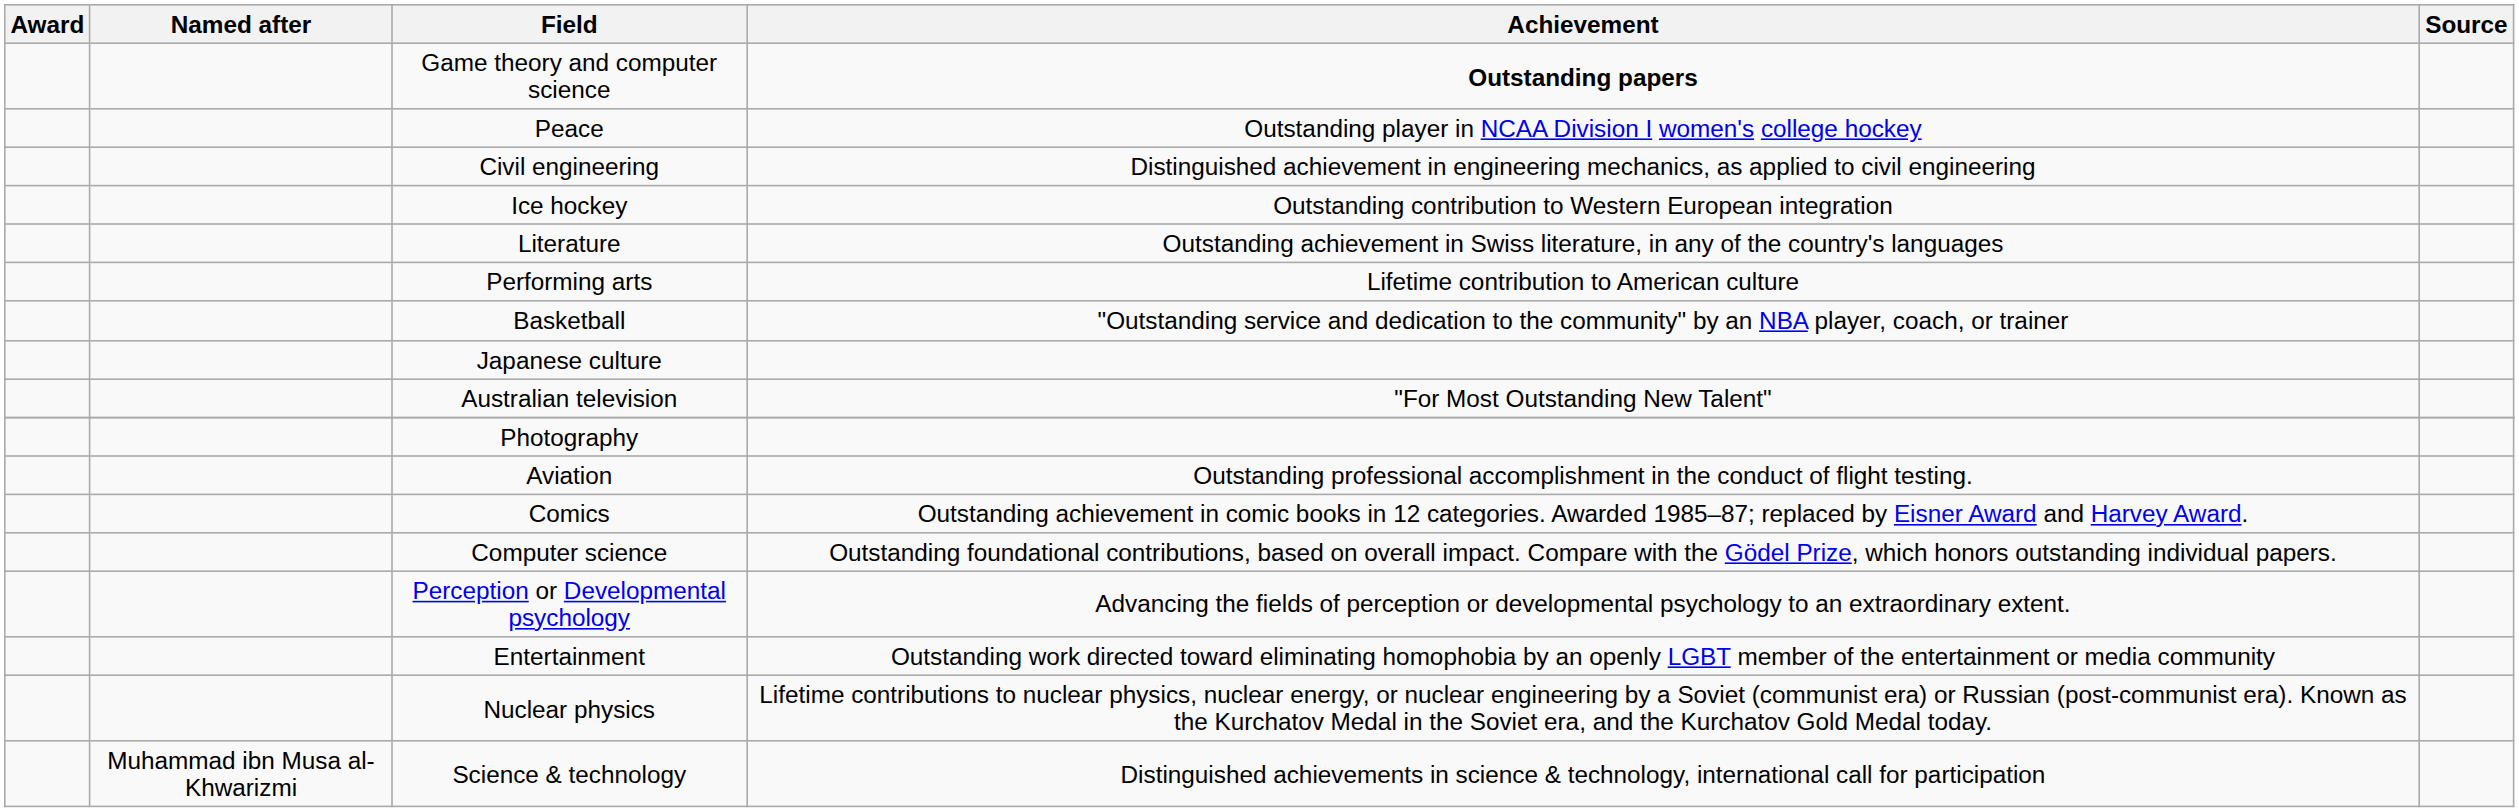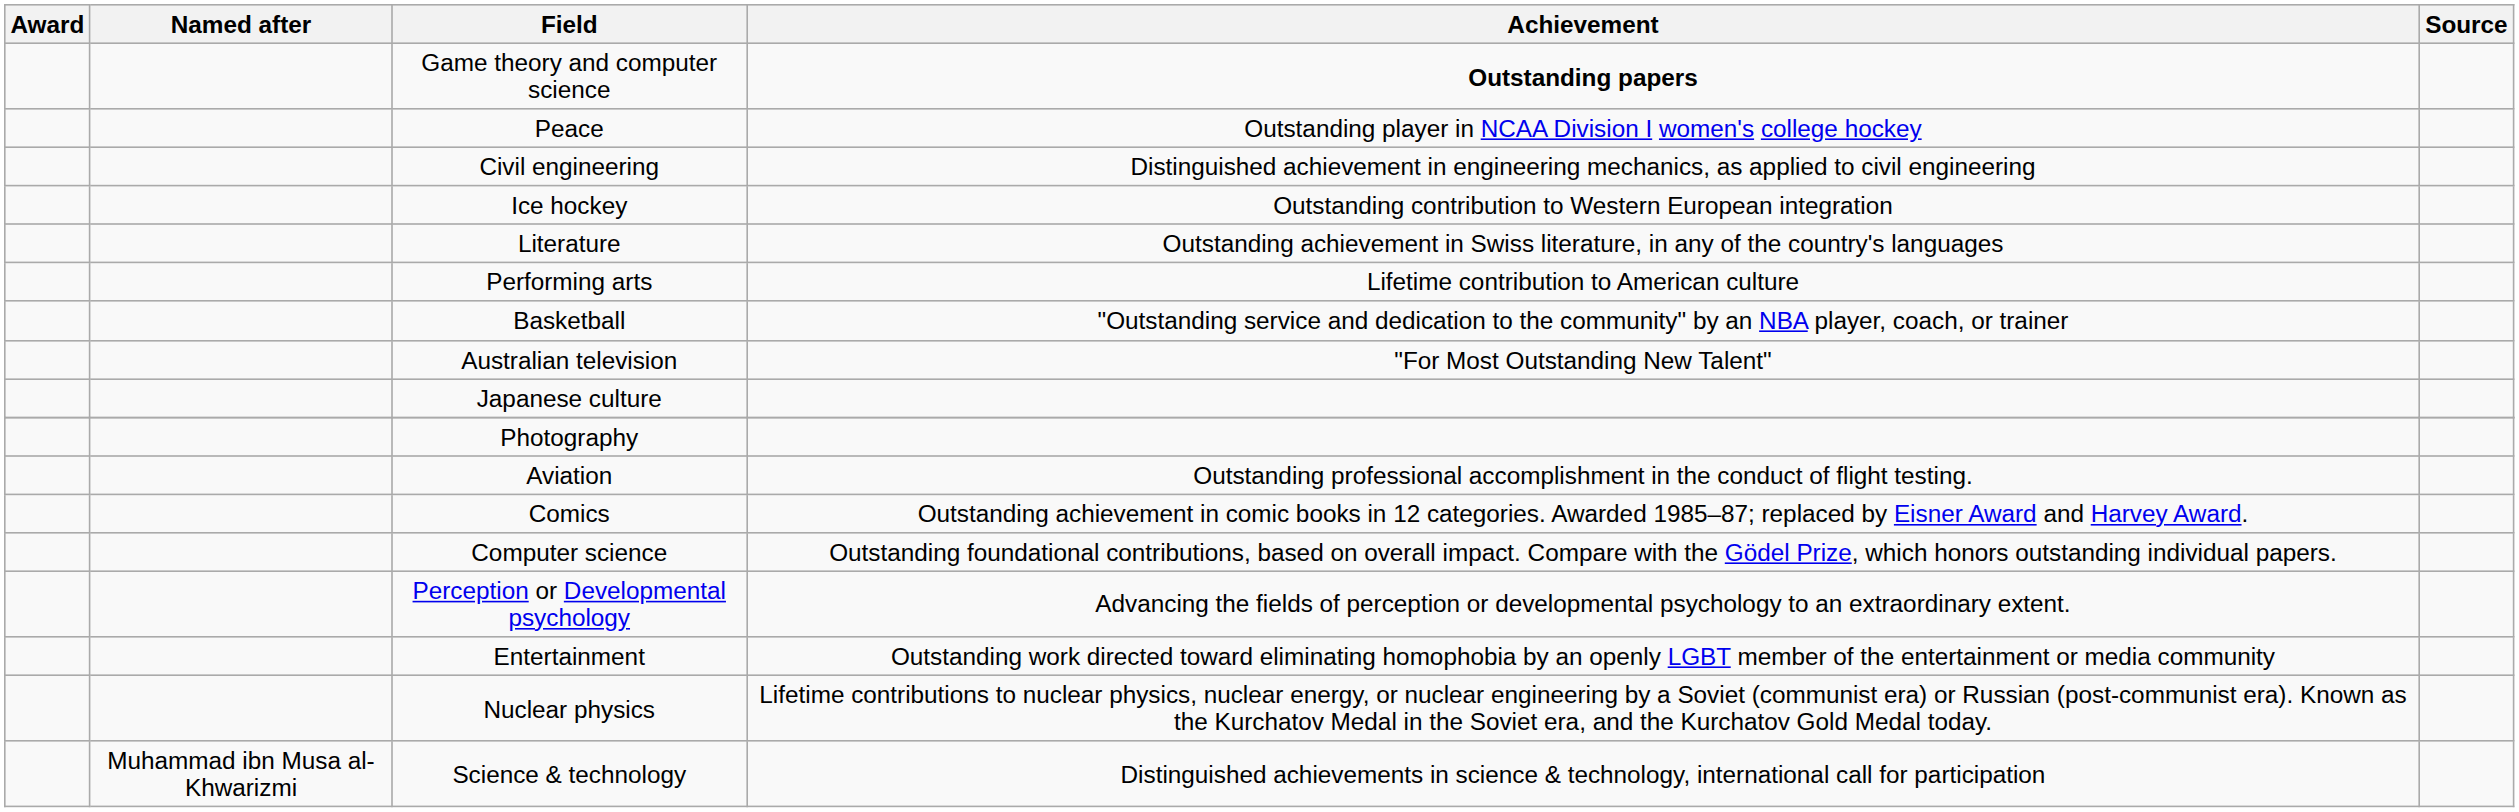 <table class="wikitable sortable" style="text-align:center; font-size:95%">
 <tr>
 <th>Award</th>
 <th>Named after</th>
 <th>Field</th>
 <th>Achievement</th>
 <th>Source</th>
 </tr>
 <tr>
 <td align="left"></td>
 <td></td>
 <td>Game theory and computer science</td>
 <td><strong>Outstanding papers</strong></td>
 <td></td>
 </tr>
 <tr>
 <td align="left"></td>
 <td></td>
 <td>Peace</td>
 <td>Outstanding player in <a href='#'>NCAA Division I</a> <a href='#'>women's</a> <a href='#'>college hockey</a></td>
 <td></td>
 </tr>
 <tr>
 <td align="left"></td>
 <td></td>
 <td>Civil engineering</td>
 <td>Distinguished achievement in engineering mechanics, as applied to civil engineering</td>
 <td></td>
 </tr>
 <tr>
 <td align="left"></td>
 <td></td>
 <td>Ice hockey</td>
 <td>Outstanding contribution to Western European integration</td>
 <td></td>
 </tr>
 <tr>
 <td align="left"></td>
 <td></td>
 <td>Literature</td>
 <td>Outstanding achievement in Swiss literature, in any of the country's languages</td>
 <td></td>
 </tr>
 <tr>
 <td align="left"></td>
 <td></td>
 <td>Performing arts</td>
 <td>Lifetime contribution to American culture</td>
 <td></td>
 </tr>
 <tr>
 <td align="left"></td>
 <td></td>
 <td>Basketball</td>
 <td>"Outstanding service and dedication to the community" by an <a href='#'>NBA</a> player, coach, or trainer</td>
 <td></td>
 </tr>
 <tr>
 <td align="left"></td>
 <td></td>
-<td>Japanese culture</td>
-<td></td>
+<td>Australian television</td>
+<td>"For Most Outstanding New Talent"</td>
 <td></td>
 </tr>
 <tr>
 <td align="left"></td>
 <td></td>
-<td>Australian television</td>
-<td>"For Most Outstanding New Talent"</td>
+<td>Japanese culture</td>
+<td></td>
 <td></td>
 </tr>
 <tr>
 </tr>
 <tr>
 <td align="left"></td>
 <td></td>
 <td>Photography</td>
 <td></td>
 <td></td>
 </tr>
 <tr>
 <td align="left"></td>
 <td></td>
 <td>Aviation</td>
 <td>Outstanding professional accomplishment in the conduct of flight testing.</td>
 <td></td>
 </tr>
 <tr>
 <td align="left"></td>
 <td></td>
 <td>Comics</td>
 <td>Outstanding achievement in comic books in 12 categories. Awarded 1985–87; replaced by <a href='#'>Eisner Award</a> and <a href='#'>Harvey Award</a>.</td>
 <td></td>
 </tr>
 <tr>
 <td align="left"></td>
 <td></td>
 <td>Computer science</td>
 <td>Outstanding foundational contributions, based on overall impact. Compare with the <a href='#'>Gödel Prize</a>, which honors outstanding individual papers.</td>
 <td></td>
 </tr>
 <tr>
 <td align="left"></td>
 <td></td>
 <td><a href='#'>Perception</a> or <a href='#'>Developmental psychology</a></td>
 <td>Advancing the fields of perception or developmental psychology to an extraordinary extent.</td>
 <td></td>
 </tr>
 <tr>
 <td align="left"></td>
 <td></td>
 <td>Entertainment</td>
 <td>Outstanding work directed toward eliminating homophobia by an openly <a href='#'>LGBT</a> member of the entertainment or media community</td>
 <td></td>
 </tr>
 <tr>
 <td align="left"></td>
 <td></td>
 <td>Nuclear physics</td>
 <td>Lifetime contributions to nuclear physics, nuclear energy, or nuclear engineering by a Soviet (communist era) or Russian (post-communist era). Known as the Kurchatov Medal in the Soviet era, and the Kurchatov Gold Medal today.</td>
 <td></td>
 </tr>
 <tr>
 <td align="left"></td>
 <td>Muhammad ibn Musa al-Khwarizmi</td>
 <td>Science & technology</td>
 <td>Distinguished achievements in science & technology, international call for participation</td>
 <td></td>
 </tr>
 </table>
